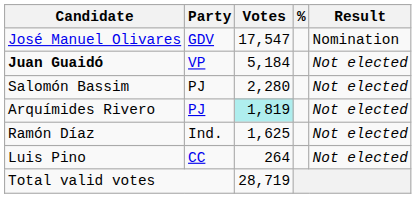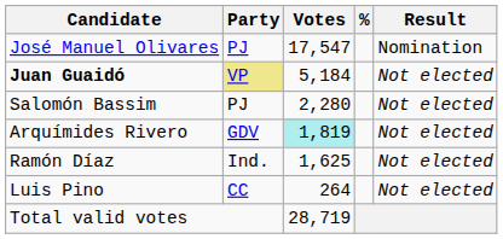 <table class="wikitable">
 <tr>
 <th>Candidate</th>
 <th>Party</th>
 <th>Votes</th>
 <th>%</th>
 <th>Result</th>
 </tr>
 <tr>
 <td><a href='#'>José Manuel Olivares</a></td>
-<td><a href='#'>GDV</a></td>
+<td><a href='#'>PJ</a></td>
 <td align=right>17,547</td>
 <td></td>
 <td>Nomination</td>
 </tr>
 <tr>
 <td><strong>Juan Guaidó</strong></td>
-<td><a href='#'>VP</a></td>
+<td style="background: khaki;"><a href='#'>VP</a></td>
 <td align=right>5,184</td>
 <td></td>
 <td><em>Not elected</em></td>
 </tr>
 <tr>
 <td>Salomón Bassim</td>
 <td>PJ</td>
 <td align=right>2,280</td>
 <td></td>
 <td><em>Not elected</em></td>
 </tr>
 <tr>
 <td>Arquímides Rivero</td>
-<td><a href='#'>PJ</a></td>
+<td><a href='#'>GDV</a></td>
 <td align=right style="background: paleturquoise;">1,819</td>
 <td></td>
 <td><em>Not elected</em></td>
 </tr>
 <tr>
 <td>Ramón Díaz</td>
 <td>Ind.</td>
 <td align=right>1,625</td>
 <td></td>
 <td><em>Not elected</em></td>
 </tr>
 <tr>
 <td>Luis Pino</td>
 <td><a href='#'>CC</a></td>
 <td align=right>264</td>
 <td></td>
 <td><em>Not elected</em></td>
 </tr>
 <tr>
 <td colspan="2">Total valid votes</td>
 <td align=right>28,719</td>
 <th colspan="2"></th>
 </tr>
 </table>
